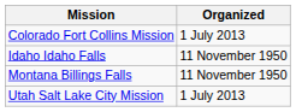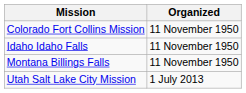 <table class="wikitable sortable">
 <tr>
 <th>Mission</th>
 <th data-sort-type=date>Organized</th>
 </tr>
 <tr>
 <td><a href='#'>Colorado Fort Collins Mission</a></td>
-<td>1 July 2013</td>
+<td>11 November 1950</td>
 </tr>
 <tr>
 <td><a href='#'>Idaho Idaho Falls</a></td>
 <td>11 November 1950</td>
 </tr>
 <tr>
 <td><a href='#'>Montana Billings Falls</a></td>
 <td>11 November 1950</td>
 </tr>
 <tr>
 <td><a href='#'>Utah Salt Lake City Mission</a></td>
 <td>1 July 2013</td>
 </tr>
 </table>
